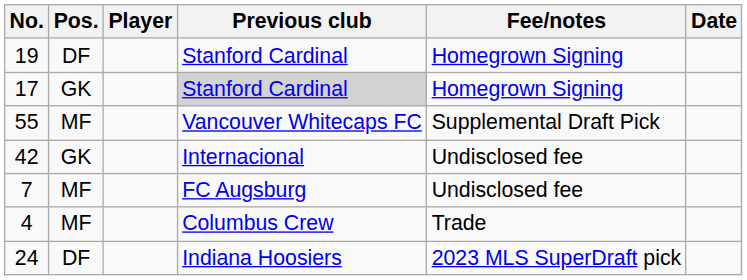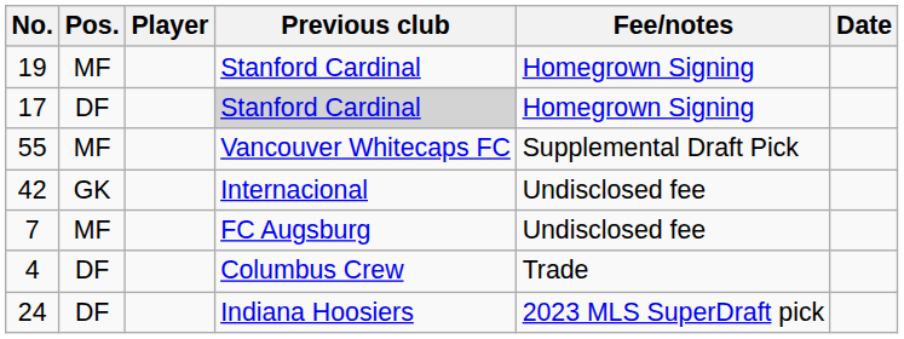 <table class="wikitable sortable">
 <tr>
 <th>No.</th>
 <th><strong>Pos.</strong></th>
 <th><strong>Player</strong></th>
 <th><strong>Previous club</strong></th>
 <th><strong>Fee/notes</strong></th>
 <th><strong>Date</strong></th>
 </tr>
 <tr>
 <td align="center">19</td>
-<td align="center">DF</td>
+<td align="center">MF</td>
 <td></td>
 <td> <a href='#'>Stanford Cardinal</a></td>
 <td><a href='#'>Homegrown Signing</a></td>
 <td></td>
 </tr>
 <tr>
 <td align="center">17</td>
-<td align="center">GK</td>
+<td align="center">DF</td>
 <td></td>
 <td style="background: lightgrey;"> <a href='#'>Stanford Cardinal</a></td>
 <td><a href='#'>Homegrown Signing</a></td>
 <td></td>
 </tr>
 <tr>
 <td align="center">55</td>
 <td align="center">MF</td>
 <td></td>
 <td> <a href='#'>Vancouver Whitecaps FC</a></td>
 <td>Supplemental Draft Pick</td>
 <td></td>
 </tr>
 <tr>
 <td align="center">42</td>
 <td align="center">GK</td>
 <td></td>
 <td> <a href='#'>Internacional</a></td>
 <td>Undisclosed fee</td>
 <td></td>
 </tr>
 <tr>
 <td align="center">7</td>
 <td align="center">MF</td>
 <td></td>
 <td> <a href='#'>FC Augsburg</a></td>
 <td>Undisclosed fee</td>
 <td></td>
 </tr>
 <tr>
 <td align="center">4</td>
-<td align="center">MF</td>
+<td align="center">DF</td>
 <td></td>
 <td> <a href='#'>Columbus Crew</a></td>
 <td>Trade</td>
 <td></td>
 </tr>
 <tr>
 <td align="center">24</td>
 <td align="center">DF</td>
 <td></td>
 <td> <a href='#'>Indiana Hoosiers</a></td>
 <td><a href='#'>2023 MLS SuperDraft</a> pick</td>
 <td></td>
 </tr>
 </table>
